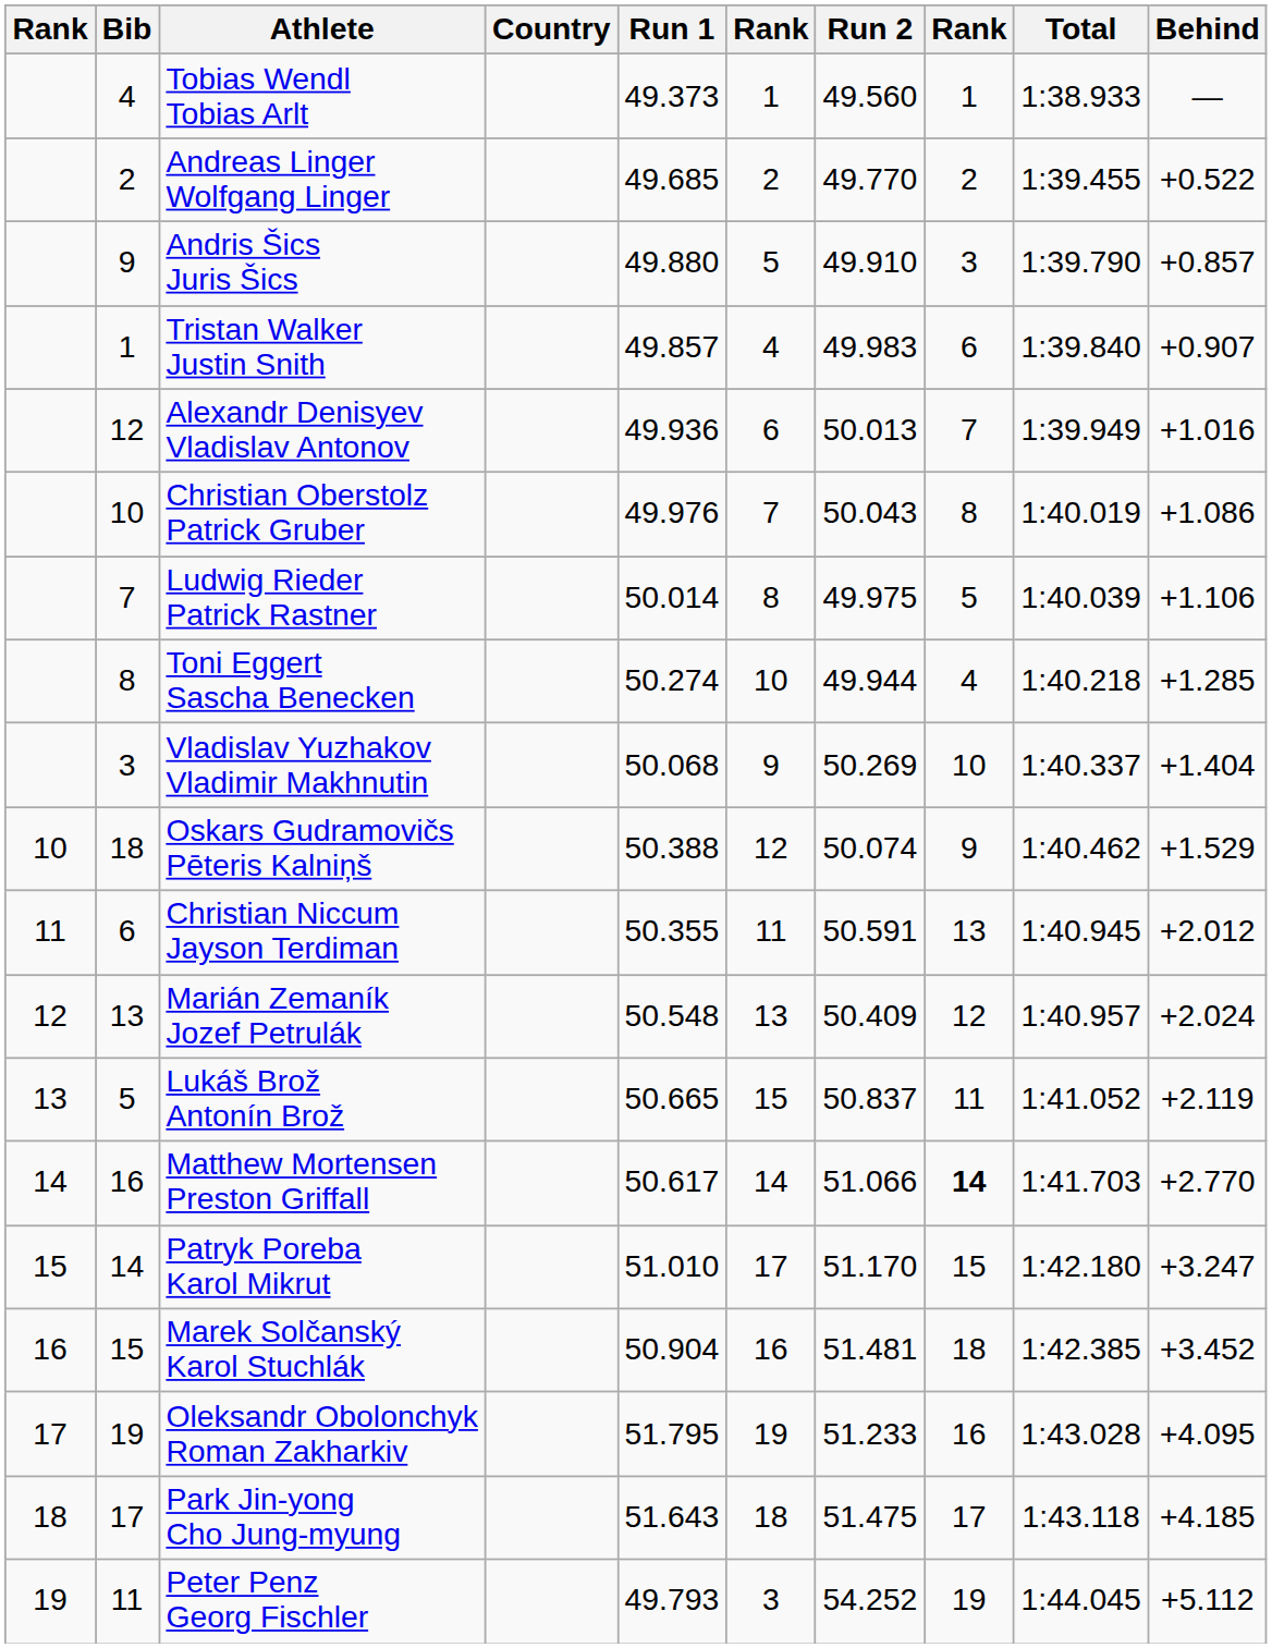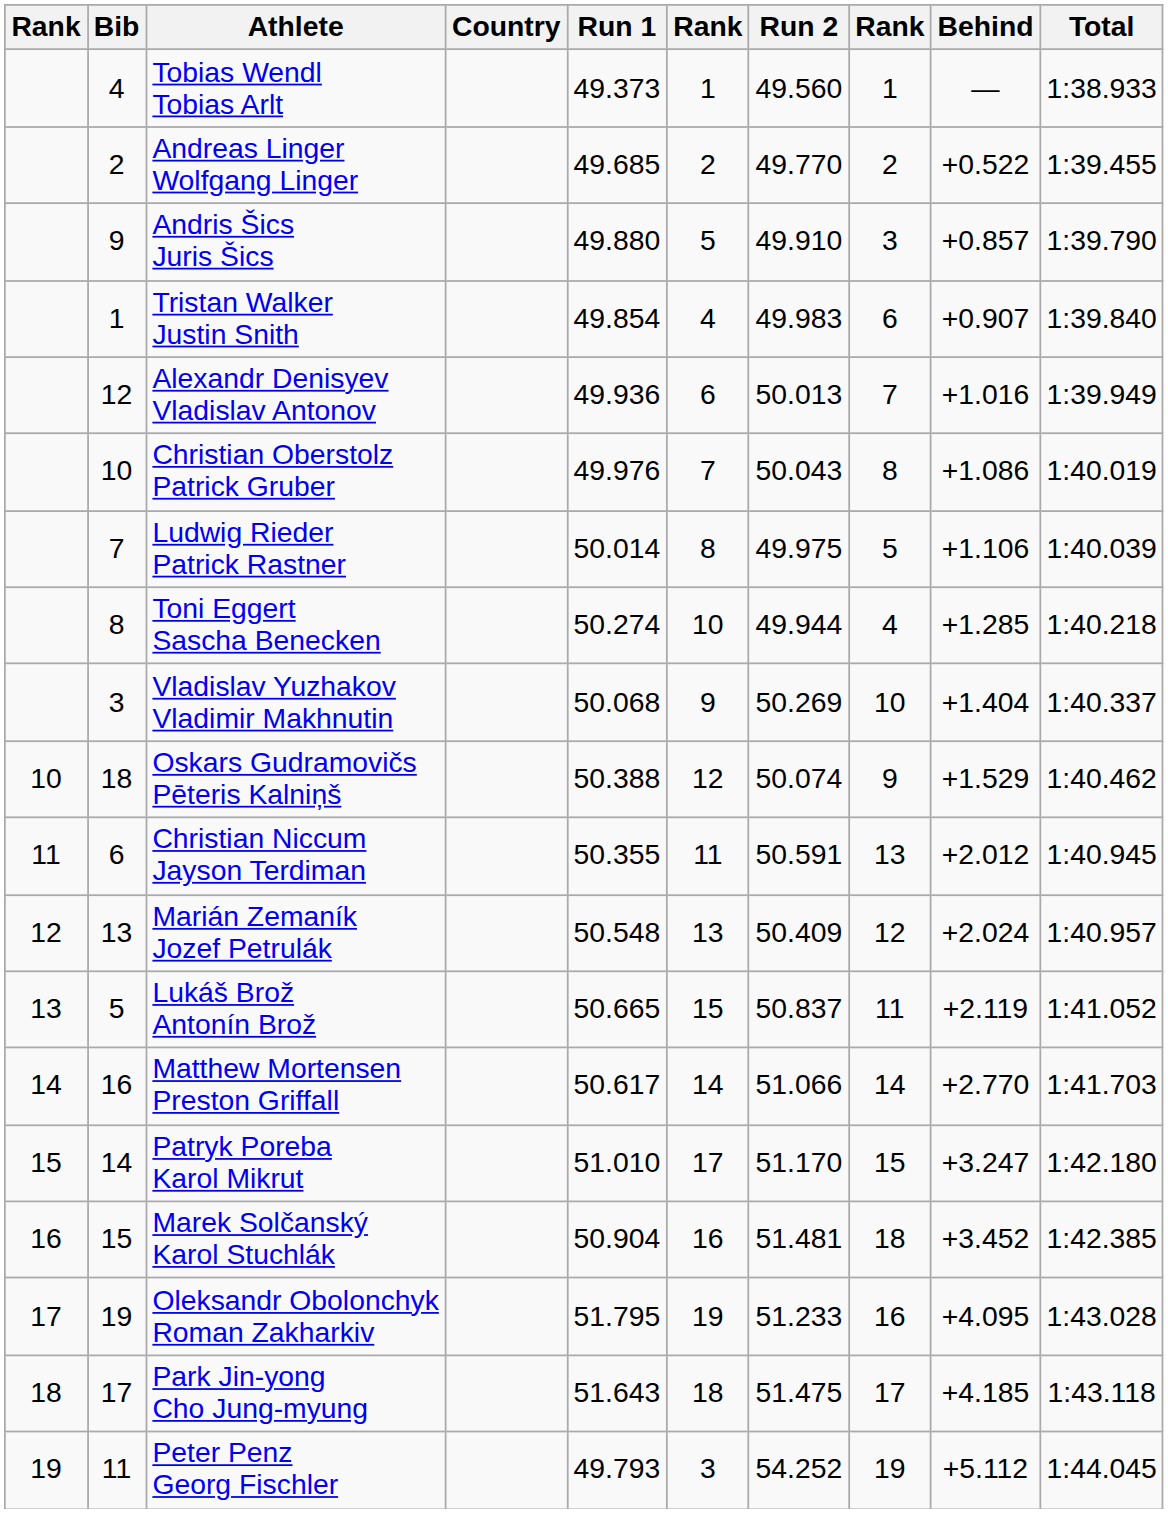 <table class="wikitable sortable" style="text-align:center">
 <tr bgcolor=efefef>
 <th>Rank</th>
 <th>Bib</th>
 <th>Athlete</th>
 <th>Country</th>
 <th>Run 1</th>
 <th>Rank</th>
 <th>Run 2</th>
 <th>Rank</th>
+<th>Behind</th>
 <th>Total</th>
-<th>Behind</th>
 </tr>
 <tr>
 <td></td>
 <td>4</td>
 <td align=left><a href='#'>Tobias Wendl</a><br> <a href='#'>Tobias Arlt</a></td>
 <td align=left></td>
 <td>49.373</td>
 <td>1</td>
 <td>49.560</td>
 <td>1</td>
+<td>—</td>
 <td>1:38.933</td>
-<td>—</td>
 </tr>
 <tr>
 <td></td>
 <td>2</td>
 <td align=left><a href='#'>Andreas Linger</a> <br> <a href='#'>Wolfgang Linger</a></td>
 <td align=left></td>
 <td>49.685</td>
 <td>2</td>
 <td>49.770</td>
 <td>2</td>
+<td>+0.522</td>
 <td>1:39.455</td>
-<td>+0.522</td>
 </tr>
 <tr>
 <td></td>
 <td>9</td>
 <td align=left><a href='#'>Andris Šics</a> <br> <a href='#'>Juris Šics</a></td>
 <td align=left></td>
 <td>49.880</td>
 <td>5</td>
 <td>49.910</td>
 <td>3</td>
+<td>+0.857</td>
 <td>1:39.790</td>
-<td>+0.857</td>
 </tr>
 <tr>
 <td></td>
 <td>1</td>
 <td align=left><a href='#'>Tristan Walker</a> <br> <a href='#'>Justin Snith</a></td>
 <td align=left></td>
-<td>49.857</td>
+<td>49.854</td>
 <td>4</td>
 <td>49.983</td>
 <td>6</td>
+<td>+0.907</td>
 <td>1:39.840</td>
-<td>+0.907</td>
 </tr>
 <tr>
 <td></td>
 <td>12</td>
 <td align=left><a href='#'>Alexandr Denisyev</a> <br> <a href='#'>Vladislav Antonov</a></td>
 <td align=left></td>
 <td>49.936</td>
 <td>6</td>
 <td>50.013</td>
 <td>7</td>
+<td>+1.016</td>
 <td>1:39.949</td>
-<td>+1.016</td>
 </tr>
 <tr>
 <td></td>
 <td>10</td>
 <td align=left><a href='#'>Christian Oberstolz</a> <br> <a href='#'>Patrick Gruber</a></td>
 <td align=left></td>
 <td>49.976</td>
 <td>7</td>
 <td>50.043</td>
 <td>8</td>
+<td>+1.086</td>
 <td>1:40.019</td>
-<td>+1.086</td>
 </tr>
 <tr>
 <td></td>
 <td>7</td>
 <td align=left><a href='#'>Ludwig Rieder</a> <br> <a href='#'>Patrick Rastner</a></td>
 <td align=left></td>
 <td>50.014</td>
 <td>8</td>
 <td>49.975</td>
 <td>5</td>
+<td>+1.106</td>
 <td>1:40.039</td>
-<td>+1.106</td>
 </tr>
 <tr>
 <td></td>
 <td>8</td>
 <td align=left><a href='#'>Toni Eggert</a> <br> <a href='#'>Sascha Benecken</a></td>
 <td align=left></td>
 <td>50.274</td>
 <td>10</td>
 <td>49.944</td>
 <td>4</td>
+<td>+1.285</td>
 <td>1:40.218</td>
-<td>+1.285</td>
 </tr>
 <tr>
 <td></td>
 <td>3</td>
 <td align=left><a href='#'>Vladislav Yuzhakov</a> <br> <a href='#'>Vladimir Makhnutin</a></td>
 <td align=left></td>
 <td>50.068</td>
 <td>9</td>
 <td>50.269</td>
 <td>10</td>
+<td>+1.404</td>
 <td>1:40.337</td>
-<td>+1.404</td>
 </tr>
 <tr>
 <td>10</td>
 <td>18</td>
 <td align=left><a href='#'>Oskars Gudramovičs</a> <br> <a href='#'>Pēteris Kalniņš</a></td>
 <td align=left></td>
 <td>50.388</td>
 <td>12</td>
 <td>50.074</td>
 <td>9</td>
+<td>+1.529</td>
 <td>1:40.462</td>
-<td>+1.529</td>
 </tr>
 <tr>
 <td>11</td>
 <td>6</td>
 <td align=left><a href='#'>Christian Niccum</a> <br> <a href='#'>Jayson Terdiman</a></td>
 <td align=left></td>
 <td>50.355</td>
 <td>11</td>
 <td>50.591</td>
 <td>13</td>
+<td>+2.012</td>
 <td>1:40.945</td>
-<td>+2.012</td>
 </tr>
 <tr>
 <td>12</td>
 <td>13</td>
 <td align=left><a href='#'>Marián Zemaník</a> <br> <a href='#'>Jozef Petrulák</a></td>
 <td align=left></td>
 <td>50.548</td>
 <td>13</td>
 <td>50.409</td>
 <td>12</td>
+<td>+2.024</td>
 <td>1:40.957</td>
-<td>+2.024</td>
 </tr>
 <tr>
 <td>13</td>
 <td>5</td>
 <td align=left><a href='#'>Lukáš Brož</a> <br>  <a href='#'>Antonín Brož</a></td>
 <td align=left></td>
 <td>50.665</td>
 <td>15</td>
 <td>50.837</td>
 <td>11</td>
+<td>+2.119</td>
 <td>1:41.052</td>
-<td>+2.119</td>
 </tr>
 <tr>
 <td>14</td>
 <td>16</td>
 <td align=left><a href='#'>Matthew Mortensen</a> <br> <a href='#'>Preston Griffall</a></td>
 <td align=left></td>
 <td>50.617</td>
 <td>14</td>
 <td>51.066</td>
-<td><strong>14</strong></td>
+<td>14</td>
+<td>+2.770</td>
 <td>1:41.703</td>
-<td>+2.770</td>
 </tr>
 <tr>
 <td>15</td>
 <td>14</td>
 <td align=left><a href='#'>Patryk Poreba</a> <br> <a href='#'>Karol Mikrut</a></td>
 <td align=left></td>
 <td>51.010</td>
 <td>17</td>
 <td>51.170</td>
 <td>15</td>
+<td>+3.247</td>
 <td>1:42.180</td>
-<td>+3.247</td>
 </tr>
 <tr>
 <td>16</td>
 <td>15</td>
 <td align=left><a href='#'>Marek Solčanský</a> <br> <a href='#'>Karol Stuchlák</a></td>
 <td align=left></td>
 <td>50.904</td>
 <td>16</td>
 <td>51.481</td>
 <td>18</td>
+<td>+3.452</td>
 <td>1:42.385</td>
-<td>+3.452</td>
 </tr>
 <tr>
 <td>17</td>
 <td>19</td>
 <td align=left><a href='#'>Oleksandr Obolonchyk</a> <br> <a href='#'>Roman Zakharkiv</a></td>
 <td align=left></td>
 <td>51.795</td>
 <td>19</td>
 <td>51.233</td>
 <td>16</td>
+<td>+4.095</td>
 <td>1:43.028</td>
-<td>+4.095</td>
 </tr>
 <tr>
 <td>18</td>
 <td>17</td>
 <td align=left><a href='#'>Park Jin-yong</a> <br> <a href='#'>Cho Jung-myung</a></td>
 <td align=left></td>
 <td>51.643</td>
 <td>18</td>
 <td>51.475</td>
 <td>17</td>
+<td>+4.185</td>
 <td>1:43.118</td>
-<td>+4.185</td>
 </tr>
 <tr>
 <td>19</td>
 <td>11</td>
 <td align=left><a href='#'>Peter Penz</a> <br> <a href='#'>Georg Fischler</a></td>
 <td align=left></td>
 <td>49.793</td>
 <td>3</td>
 <td>54.252</td>
 <td>19</td>
+<td>+5.112</td>
 <td>1:44.045</td>
-<td>+5.112</td>
 </tr>
 </table>
